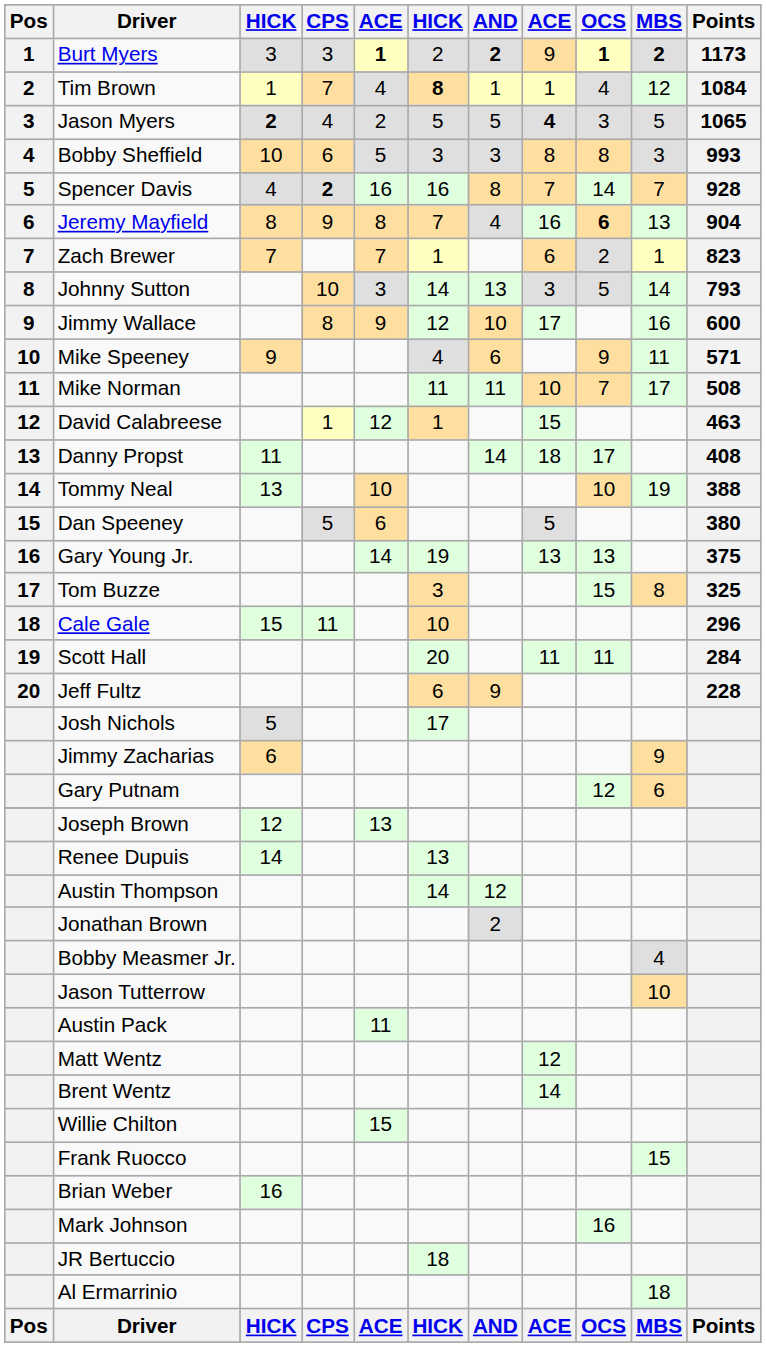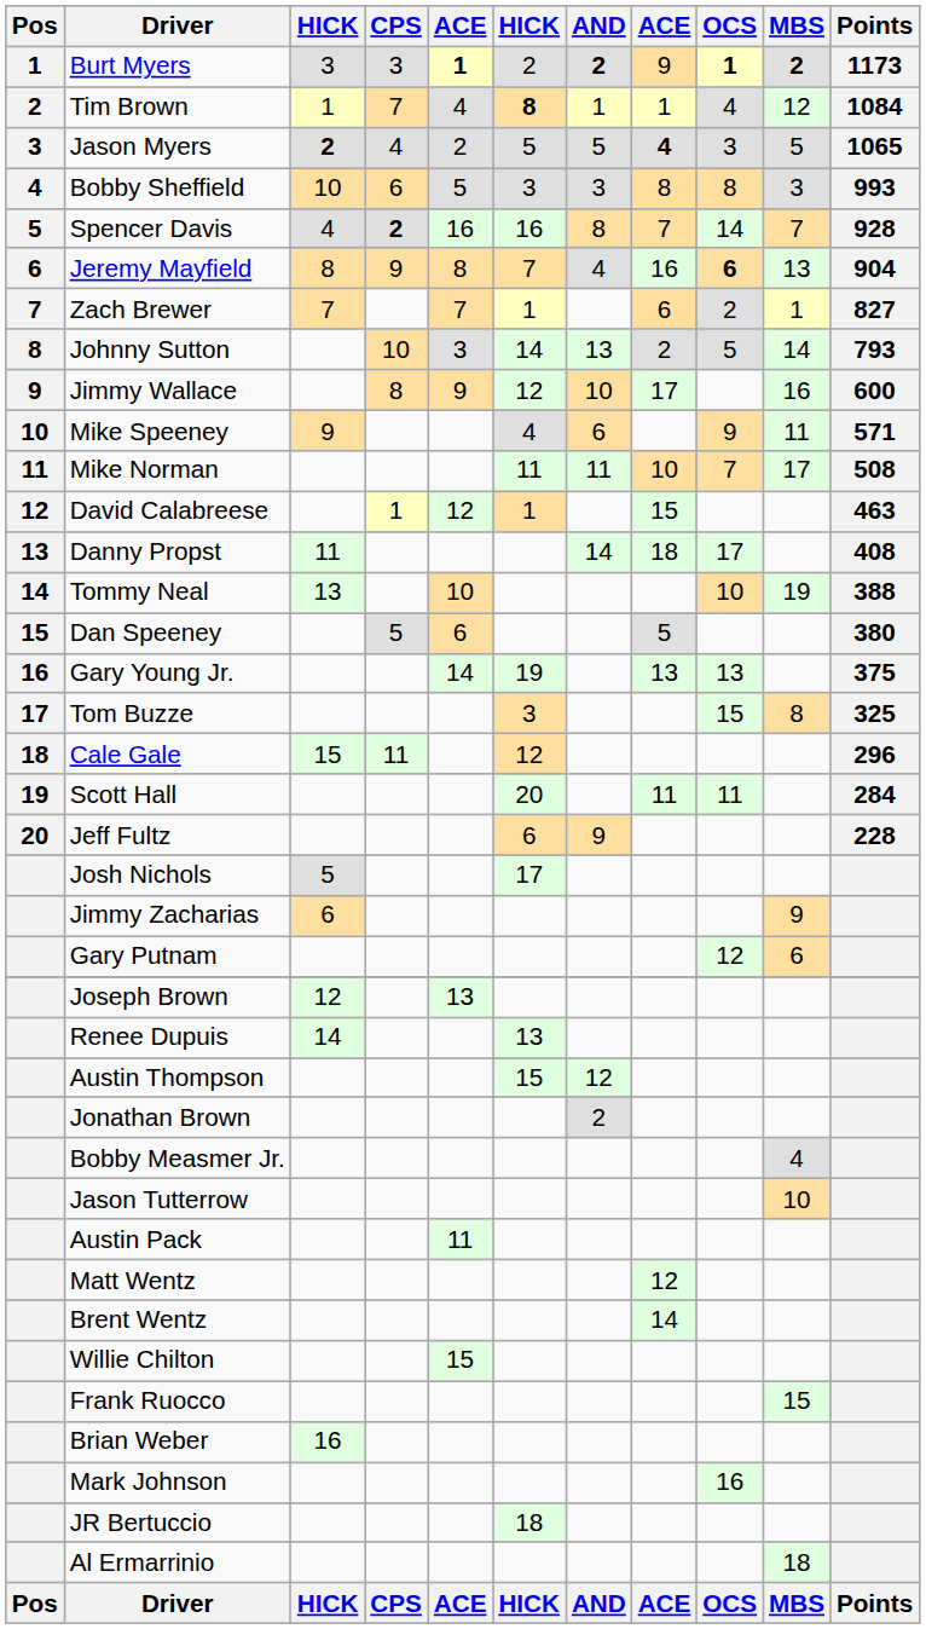 <table class="wikitable" style="font-size:77%; text-align:center;">
 <tr>
 <th>Pos</th>
 <th>Driver</th>
 <th><a href='#'>HICK</a></th>
 <th><a href='#'>CPS</a></th>
 <th><a href='#'>ACE</a></th>
 <th><a href='#'>HICK</a></th>
 <th><a href='#'>AND</a></th>
 <th><a href='#'>ACE</a></th>
 <th><a href='#'>OCS</a></th>
 <th><a href='#'>MBS</a></th>
 <th valign="middle">Points</th>
 </tr>
 <tr>
 <th>1</th>
 <td align="left"><a href='#'>Burt Myers</a></td>
 <td style="background:#DFDFDF;">3</td>
 <td style="background:#DFDFDF;">3</td>
 <td style="background:#FFFFBF;"><strong>1</strong></td>
 <td style="background:#DFDFDF;">2</td>
 <td style="background:#DFDFDF;"><strong>2</strong></td>
 <td style="background:#FFDF9F;">9</td>
 <td style="background:#FFFFBF;"><strong>1</strong></td>
 <td style="background:#DFDFDF;"><strong>2</strong></td>
 <th>1173</th>
 </tr>
 <tr>
 <th>2</th>
 <td align="left">Tim Brown</td>
 <td style="background:#FFFFBF;">1</td>
 <td style="background:#FFDF9F;">7</td>
 <td style="background:#DFDFDF;">4</td>
 <td style="background:#FFDF9F;"><strong>8</strong></td>
 <td style="background:#FFFFBF;">1</td>
 <td style="background:#FFFFBF;">1</td>
 <td style="background:#DFDFDF;">4</td>
 <td style="background:#DFFFDF;">12</td>
 <th>1084</th>
 </tr>
 <tr>
 <th>3</th>
 <td align="left">Jason Myers</td>
 <td style="background:#DFDFDF;"><strong>2</strong></td>
 <td style="background:#DFDFDF;">4</td>
 <td style="background:#DFDFDF;">2</td>
 <td style="background:#DFDFDF;">5</td>
 <td style="background:#DFDFDF;">5</td>
 <td style="background:#DFDFDF;"><strong>4</strong></td>
 <td style="background:#DFDFDF;">3</td>
 <td style="background:#DFDFDF;">5</td>
 <th>1065</th>
 </tr>
 <tr>
 <th>4</th>
 <td align="left">Bobby Sheffield</td>
 <td style="background:#FFDF9F;">10</td>
 <td style="background:#FFDF9F;">6</td>
 <td style="background:#DFDFDF;">5</td>
 <td style="background:#DFDFDF;">3</td>
 <td style="background:#DFDFDF;">3</td>
 <td style="background:#FFDF9F;">8</td>
 <td style="background:#FFDF9F;">8</td>
 <td style="background:#DFDFDF;">3</td>
 <th>993</th>
 </tr>
 <tr>
 <th>5</th>
 <td align="left">Spencer Davis</td>
 <td style="background:#DFDFDF;">4</td>
 <td style="background:#DFDFDF;"><strong>2</strong></td>
 <td style="background:#DFFFDF;">16</td>
 <td style="background:#DFFFDF;">16</td>
 <td style="background:#FFDF9F;">8</td>
 <td style="background:#FFDF9F;">7</td>
 <td style="background:#DFFFDF;">14</td>
 <td style="background:#FFDF9F;">7</td>
 <th>928</th>
 </tr>
 <tr>
 <th>6</th>
 <td align="left"><a href='#'>Jeremy Mayfield</a></td>
 <td style="background:#FFDF9F;">8</td>
 <td style="background:#FFDF9F;">9</td>
 <td style="background:#FFDF9F;">8</td>
 <td style="background:#FFDF9F;">7</td>
 <td style="background:#DFDFDF;">4</td>
 <td style="background:#DFFFDF;">16</td>
 <td style="background:#FFDF9F;"><strong>6</strong></td>
 <td style="background:#DFFFDF;">13</td>
 <th>904</th>
 </tr>
 <tr>
 <th>7</th>
 <td align="left">Zach Brewer</td>
 <td style="background:#FFDF9F;">7</td>
 <td></td>
 <td style="background:#FFDF9F;">7</td>
 <td style="background:#FFFFBF;">1</td>
 <td></td>
 <td style="background:#FFDF9F;">6</td>
 <td style="background:#DFDFDF;">2</td>
 <td style="background:#FFFFBF;">1</td>
-<th>823</th>
+<th>827</th>
 </tr>
 <tr>
 <th>8</th>
 <td align="left">Johnny Sutton</td>
 <td></td>
 <td style="background:#FFDF9F;">10</td>
 <td style="background:#DFDFDF;">3</td>
 <td style="background:#DFFFDF;">14</td>
 <td style="background:#DFFFDF;">13</td>
-<td style="background:#DFDFDF;">3</td>
+<td style="background:#DFDFDF;">2</td>
 <td style="background:#DFDFDF;">5</td>
 <td style="background:#DFFFDF;">14</td>
 <th>793</th>
 </tr>
 <tr>
 <th>9</th>
 <td align="left">Jimmy Wallace</td>
 <td></td>
 <td style="background:#FFDF9F;">8</td>
 <td style="background:#FFDF9F;">9</td>
 <td style="background:#DFFFDF;">12</td>
 <td style="background:#FFDF9F;">10</td>
 <td style="background:#DFFFDF;">17</td>
 <td></td>
 <td style="background:#DFFFDF;">16</td>
 <th>600</th>
 </tr>
 <tr>
 <th>10</th>
 <td align="left">Mike Speeney</td>
 <td style="background:#FFDF9F;">9</td>
 <td></td>
 <td></td>
 <td style="background:#DFDFDF;">4</td>
 <td style="background:#FFDF9F;">6</td>
 <td></td>
 <td style="background:#FFDF9F;">9</td>
 <td style="background:#DFFFDF;">11</td>
 <th>571</th>
 </tr>
 <tr>
 <th>11</th>
 <td align="left">Mike Norman</td>
 <td></td>
 <td></td>
 <td></td>
 <td style="background:#DFFFDF;">11</td>
 <td style="background:#DFFFDF;">11</td>
 <td style="background:#FFDF9F;">10</td>
 <td style="background:#FFDF9F;">7</td>
 <td style="background:#DFFFDF;">17</td>
 <th>508</th>
 </tr>
 <tr>
 <th>12</th>
 <td align="left">David Calabreese</td>
 <td></td>
 <td style="background:#FFFFBF;">1</td>
 <td style="background:#DFFFDF;">12</td>
 <td style="background:#FFDF9F;">1</td>
 <td></td>
 <td style="background:#DFFFDF;">15</td>
 <td></td>
 <td></td>
 <th>463</th>
 </tr>
 <tr>
 <th>13</th>
 <td align="left">Danny Propst</td>
 <td style="background:#DFFFDF;">11</td>
 <td></td>
 <td></td>
 <td></td>
 <td style="background:#DFFFDF;">14</td>
 <td style="background:#DFFFDF;">18</td>
 <td style="background:#DFFFDF;">17</td>
 <td></td>
 <th>408</th>
 </tr>
 <tr>
 <th>14</th>
 <td align="left">Tommy Neal</td>
 <td style="background:#DFFFDF;">13</td>
 <td></td>
 <td style="background:#FFDF9F;">10</td>
 <td></td>
 <td></td>
 <td></td>
 <td style="background:#FFDF9F;">10</td>
 <td style="background:#DFFFDF;">19</td>
 <th>388</th>
 </tr>
 <tr>
 <th>15</th>
 <td align="left">Dan Speeney</td>
 <td></td>
 <td style="background:#DFDFDF;">5</td>
 <td style="background:#FFDF9F;">6</td>
 <td></td>
 <td></td>
 <td style="background:#DFDFDF;">5</td>
 <td></td>
 <td></td>
 <th>380</th>
 </tr>
 <tr>
 <th>16</th>
 <td align="left">Gary Young Jr.</td>
 <td></td>
 <td></td>
 <td style="background:#DFFFDF;">14</td>
 <td style="background:#DFFFDF;">19</td>
 <td></td>
 <td style="background:#DFFFDF;">13</td>
 <td style="background:#DFFFDF;">13</td>
 <td></td>
 <th>375</th>
 </tr>
 <tr>
 <th>17</th>
 <td align="left">Tom Buzze</td>
 <td></td>
 <td></td>
 <td></td>
 <td style="background:#FFDF9F;">3</td>
 <td></td>
 <td></td>
 <td style="background:#DFFFDF;">15</td>
 <td style="background:#FFDF9F;">8</td>
 <th>325</th>
 </tr>
 <tr>
 <th>18</th>
 <td align="left"><a href='#'>Cale Gale</a></td>
 <td style="background:#DFFFDF;">15</td>
 <td style="background:#DFFFDF;">11</td>
 <td></td>
-<td style="background:#FFDF9F;">10</td>
+<td style="background:#FFDF9F;">12</td>
 <td></td>
 <td></td>
 <td></td>
 <td></td>
 <th>296</th>
 </tr>
 <tr>
 <th>19</th>
 <td align="left">Scott Hall</td>
 <td></td>
 <td></td>
 <td></td>
 <td style="background:#DFFFDF;">20</td>
 <td></td>
 <td style="background:#DFFFDF;">11</td>
 <td style="background:#DFFFDF;">11</td>
 <td></td>
 <th>284</th>
 </tr>
 <tr>
 <th>20</th>
 <td align="left">Jeff Fultz</td>
 <td></td>
 <td></td>
 <td></td>
 <td style="background:#FFDF9F;">6</td>
 <td style="background:#FFDF9F;">9</td>
 <td></td>
 <td></td>
 <td></td>
 <th>228</th>
 </tr>
 <tr>
 <th></th>
 <td align="left">Josh Nichols</td>
 <td style="background:#DFDFDF;">5</td>
 <td></td>
 <td></td>
 <td style="background:#DFFFDF;">17</td>
 <td></td>
 <td></td>
 <td></td>
 <td></td>
 <th></th>
 </tr>
 <tr>
 <th></th>
 <td align="left">Jimmy Zacharias</td>
 <td style="background:#FFDF9F;">6</td>
 <td></td>
 <td></td>
 <td></td>
 <td></td>
 <td></td>
 <td></td>
 <td style="background:#FFDF9F;">9</td>
 <th></th>
 </tr>
 <tr>
 <th></th>
 <td align="left">Gary Putnam</td>
 <td></td>
 <td></td>
 <td></td>
 <td></td>
 <td></td>
 <td></td>
 <td style="background:#DFFFDF;">12</td>
 <td style="background:#FFDF9F;">6</td>
 <th></th>
 </tr>
 <tr>
 </tr>
 <tr>
 <th></th>
 <td align="left">Joseph Brown</td>
 <td style="background:#DFFFDF;">12</td>
 <td></td>
 <td style="background:#DFFFDF;">13</td>
 <td></td>
 <td></td>
 <td></td>
 <td></td>
 <td></td>
 <th></th>
 </tr>
 <tr>
 <th></th>
 <td align="left">Renee Dupuis</td>
 <td style="background:#DFFFDF;">14</td>
 <td></td>
 <td></td>
 <td style="background:#DFFFDF;">13</td>
 <td></td>
 <td></td>
 <td></td>
 <td></td>
 <th></th>
 </tr>
 <tr>
 <th></th>
 <td align="left">Austin Thompson</td>
 <td></td>
 <td></td>
 <td></td>
-<td style="background:#DFFFDF;">14</td>
+<td style="background:#DFFFDF;">15</td>
 <td style="background:#DFFFDF;">12</td>
 <td></td>
 <td></td>
 <td></td>
 <th></th>
 </tr>
 <tr>
 <th></th>
 <td align="left">Jonathan Brown</td>
 <td></td>
 <td></td>
 <td></td>
 <td></td>
 <td style="background:#DFDFDF;">2</td>
 <td></td>
 <td></td>
 <td></td>
 <th></th>
 </tr>
 <tr>
 <th></th>
 <td align="left">Bobby Measmer Jr.</td>
 <td></td>
 <td></td>
 <td></td>
 <td></td>
 <td></td>
 <td></td>
 <td></td>
 <td style="background:#DFDFDF;">4</td>
 <th></th>
 </tr>
 <tr>
 <th></th>
 <td align="left">Jason Tutterrow</td>
 <td></td>
 <td></td>
 <td></td>
 <td></td>
 <td></td>
 <td></td>
 <td></td>
 <td style="background:#FFDF9F;">10</td>
 <th></th>
 </tr>
 <tr>
 <th></th>
 <td align="left">Austin Pack</td>
 <td></td>
 <td></td>
 <td style="background:#DFFFDF;">11</td>
 <td></td>
 <td></td>
 <td></td>
 <td></td>
 <td></td>
 <th></th>
 </tr>
 <tr>
 <th></th>
 <td align="left">Matt Wentz</td>
 <td></td>
 <td></td>
 <td></td>
 <td></td>
 <td></td>
 <td style="background:#DFFFDF;">12</td>
 <td></td>
 <td></td>
 <th></th>
 </tr>
 <tr>
 <th></th>
 <td align="left">Brent Wentz</td>
 <td></td>
 <td></td>
 <td></td>
 <td></td>
 <td></td>
 <td style="background:#DFFFDF;">14</td>
 <td></td>
 <td></td>
 <th></th>
 </tr>
 <tr>
 <th></th>
 <td align="left">Willie Chilton</td>
 <td></td>
 <td></td>
 <td style="background:#DFFFDF;">15</td>
 <td></td>
 <td></td>
 <td></td>
 <td></td>
 <td></td>
 <th></th>
 </tr>
 <tr>
 <th></th>
 <td align="left">Frank Ruocco</td>
 <td></td>
 <td></td>
 <td></td>
 <td></td>
 <td></td>
 <td></td>
 <td></td>
 <td style="background:#DFFFDF;">15</td>
 <th></th>
 </tr>
 <tr>
 <th></th>
 <td align="left">Brian Weber</td>
 <td style="background:#DFFFDF;">16</td>
 <td></td>
 <td></td>
 <td></td>
 <td></td>
 <td></td>
 <td></td>
 <td></td>
 <th></th>
 </tr>
 <tr>
 <th></th>
 <td align="left">Mark Johnson</td>
 <td></td>
 <td></td>
 <td></td>
 <td></td>
 <td></td>
 <td></td>
 <td style="background:#DFFFDF;">16</td>
 <td></td>
 <th></th>
 </tr>
 <tr>
 <th></th>
 <td align="left">JR Bertuccio</td>
 <td></td>
 <td></td>
 <td></td>
 <td style="background:#DFFFDF;">18</td>
 <td></td>
 <td></td>
 <td></td>
 <td></td>
 <th></th>
 </tr>
 <tr>
 <th></th>
 <td align="left">Al Ermarrinio</td>
 <td></td>
 <td></td>
 <td></td>
 <td></td>
 <td></td>
 <td></td>
 <td></td>
 <td style="background:#DFFFDF;">18</td>
 <th></th>
 </tr>
 <tr>
 <th>Pos</th>
 <th>Driver</th>
 <th><a href='#'>HICK</a></th>
 <th><a href='#'>CPS</a></th>
 <th><a href='#'>ACE</a></th>
 <th><a href='#'>HICK</a></th>
 <th><a href='#'>AND</a></th>
 <th><a href='#'>ACE</a></th>
 <th><a href='#'>OCS</a></th>
 <th><a href='#'>MBS</a></th>
 <th valign="middle">Points</th>
 </tr>
 </table>
